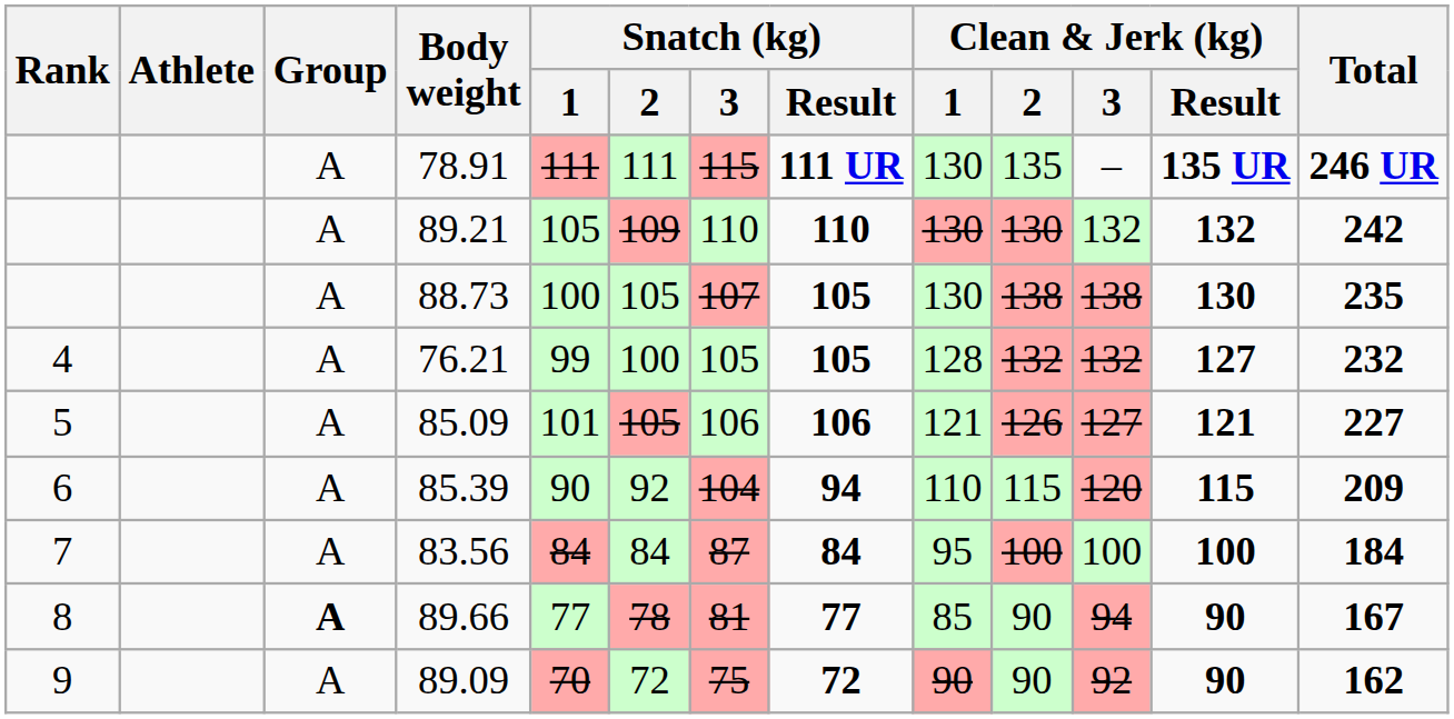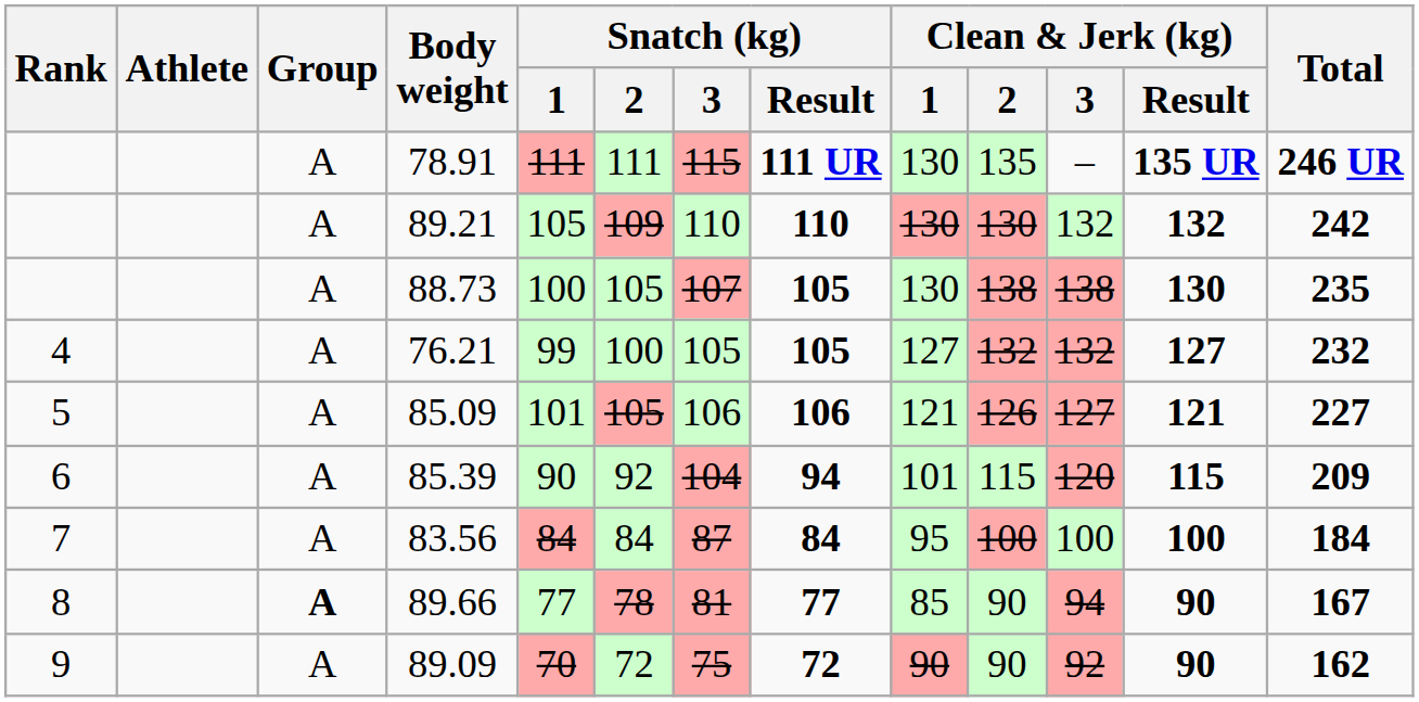 <table class="wikitable sortable" style="text-align:center;">
 <tr>
 <th rowspan="2">Rank</th>
 <th rowspan="2">Athlete</th>
 <th rowspan="2">Group</th>
 <th rowspan="2">Body<br>weight</th>
 <th colspan="4">Snatch (kg)</th>
 <th colspan="4">Clean & Jerk (kg)</th>
 <th rowspan="2">Total</th>
 </tr>
 <tr>
 <th>1</th>
 <th>2</th>
 <th>3</th>
 <th>Result</th>
 <th>1</th>
 <th>2</th>
 <th>3</th>
 <th>Result</th>
 </tr>
 <tr>
 <td></td>
 <td align="left"></td>
 <td>A</td>
 <td>78.91</td>
 <td bgcolor="ffaaaa"><s>111</s></td>
 <td bgcolor="ccffcc">111</td>
 <td bgcolor="ffaaaa"><s>115</s></td>
 <td><strong>111 <a href='#'>UR</a></strong></td>
 <td bgcolor="ccffcc">130</td>
 <td bgcolor="ccffcc">135</td>
 <td>–</td>
 <td><strong>135 <a href='#'>UR</a></strong></td>
 <td><strong>246 <a href='#'>UR</a></strong></td>
 </tr>
 <tr>
 <td></td>
 <td align="left"></td>
 <td>A</td>
 <td>89.21</td>
 <td bgcolor="ccffcc">105</td>
 <td bgcolor="ffaaaa"><s>109</s></td>
 <td bgcolor="ccffcc">110</td>
 <td><strong>110</strong></td>
 <td bgcolor="ffaaaa"><s>130</s></td>
 <td bgcolor="ffaaaa"><s>130</s></td>
 <td bgcolor="ccffcc">132</td>
 <td><strong>132</strong></td>
 <td><strong>242</strong></td>
 </tr>
 <tr>
 <td></td>
 <td align="left"></td>
 <td>A</td>
 <td>88.73</td>
 <td bgcolor="ccffcc">100</td>
 <td bgcolor="ccffcc">105</td>
 <td bgcolor="ffaaaa"><s>107</s></td>
 <td><strong>105</strong></td>
 <td bgcolor="ccffcc">130</td>
 <td bgcolor="ffaaaa"><s>138</s></td>
 <td bgcolor="ffaaaa"><s>138</s></td>
 <td><strong>130</strong></td>
 <td><strong>235</strong></td>
 </tr>
 <tr>
 <td>4</td>
 <td align="left"></td>
 <td>A</td>
 <td>76.21</td>
 <td bgcolor="ccffcc">99</td>
 <td bgcolor="ccffcc">100</td>
 <td bgcolor="ccffcc">105</td>
 <td><strong>105</strong></td>
-<td bgcolor="ccffcc">128</td>
+<td bgcolor="ccffcc">127</td>
 <td bgcolor="ffaaaa"><s>132</s></td>
 <td bgcolor="ffaaaa"><s>132</s></td>
 <td><strong>127</strong></td>
 <td><strong>232</strong></td>
 </tr>
 <tr>
 <td>5</td>
 <td align="left"></td>
 <td>A</td>
 <td>85.09</td>
 <td bgcolor="ccffcc">101</td>
 <td bgcolor="ffaaaa"><s>105</s></td>
 <td bgcolor="ccffcc">106</td>
 <td><strong>106</strong></td>
 <td bgcolor="ccffcc">121</td>
 <td bgcolor="ffaaaa"><s>126</s></td>
 <td bgcolor="ffaaaa"><s>127</s></td>
 <td><strong>121</strong></td>
 <td><strong>227</strong></td>
 </tr>
 <tr>
 <td>6</td>
 <td align="left"></td>
 <td>A</td>
 <td>85.39</td>
 <td bgcolor="ccffcc">90</td>
 <td bgcolor="ccffcc">92</td>
 <td bgcolor="ffaaaa"><s>104</s></td>
 <td><strong>94</strong></td>
-<td bgcolor="ccffcc">110</td>
+<td bgcolor="ccffcc">101</td>
 <td bgcolor="ccffcc">115</td>
 <td bgcolor="ffaaaa"><s>120</s></td>
 <td><strong>115</strong></td>
 <td><strong>209</strong></td>
 </tr>
 <tr>
 <td>7</td>
 <td align="left"></td>
 <td>A</td>
 <td>83.56</td>
 <td bgcolor="ffaaaa"><s>84</s></td>
 <td bgcolor="ccffcc">84</td>
 <td bgcolor="ffaaaa"><s>87</s></td>
 <td><strong>84</strong></td>
 <td bgcolor="ccffcc">95</td>
 <td bgcolor="ffaaaa"><s>100</s></td>
 <td bgcolor="ccffcc">100</td>
 <td><strong>100</strong></td>
 <td><strong>184</strong></td>
 </tr>
 <tr>
 <td>8</td>
 <td align="left"></td>
 <td><strong>A</strong></td>
 <td>89.66</td>
 <td bgcolor="ccffcc">77</td>
 <td bgcolor="ffaaaa"><s>78</s></td>
 <td bgcolor="ffaaaa"><s>81</s></td>
 <td><strong>77</strong></td>
 <td bgcolor="ccffcc">85</td>
 <td bgcolor="ccffcc">90</td>
 <td bgcolor="ffaaaa"><s>94</s></td>
 <td><strong>90</strong></td>
 <td><strong>167</strong></td>
 </tr>
 <tr>
 <td>9</td>
 <td align="left"></td>
 <td>A</td>
 <td>89.09</td>
 <td bgcolor="ffaaaa"><s>70</s></td>
 <td bgcolor="ccffcc">72</td>
 <td bgcolor="ffaaaa"><s>75</s></td>
 <td><strong>72</strong></td>
 <td bgcolor="ffaaaa"><s>90</s></td>
 <td bgcolor="ccffcc">90</td>
 <td bgcolor="ffaaaa"><s>92</s></td>
 <td><strong>90</strong></td>
 <td><strong>162</strong></td>
 </tr>
 </table>
